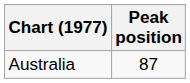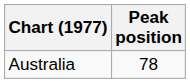 <table class="wikitable">
 <tr>
 <th>Chart (1977)</th>
 <th>Peak<br>position</th>
 </tr>
 <tr>
 <td>Australia </td>
-<td style="text-align:center;">87</td>
+<td style="text-align:center;">78</td>
 </tr>
 </table>
